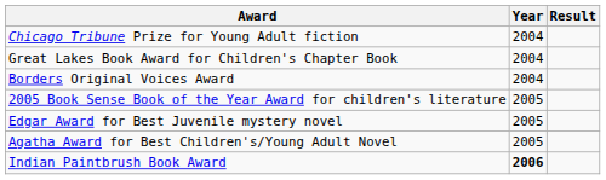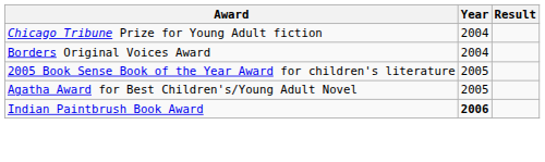 <table class="wikitable">
 <tr>
 <th>Award</th>
 <th>Year</th>
 <th>Result</th>
 </tr>
 <tr>
 <td><em><a href='#'>Chicago Tribune</a></em> Prize for Young Adult fiction</td>
-<td>2004</td>
-<td></td>
-</tr>
-<tr>
-<td>Great Lakes Book Award for Children's Chapter Book</td>
 <td>2004</td>
 <td></td>
 </tr>
 <tr>
 <td><a href='#'>Borders</a> Original Voices Award</td>
 <td>2004</td>
 <td></td>
 </tr>
 <tr>
 <td><a href='#'>2005 Book Sense Book of the Year Award</a> for children's literature</td>
 <td>2005</td>
 <td></td>
 </tr>
 <tr>
-<td><a href='#'>Edgar Award</a> for Best Juvenile mystery novel</td>
-<td>2005</td>
-<td></td>
-</tr>
-<tr>
 <td><a href='#'>Agatha Award</a> for Best Children's/Young Adult Novel</td>
 <td>2005</td>
 <td></td>
 </tr>
 <tr>
 <td><a href='#'>Indian Paintbrush Book Award</a></td>
 <td><strong>2006</strong></td>
 <td></td>
 </tr>
 </table>
